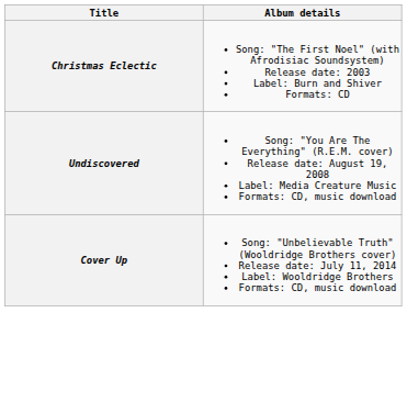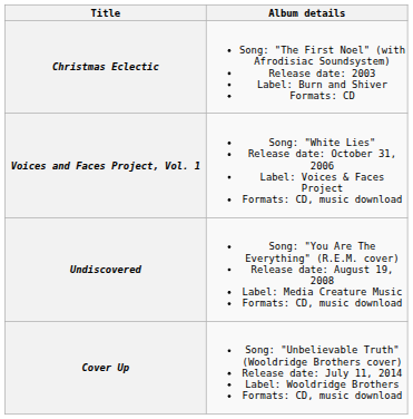 <table class="wikitable plainrowheaders" style="text-align:center;">
 <tr>
 <th style="width:20em;">Title</th>
 <th style="width:20em;">Album details</th>
 </tr>
 <tr>
 <th scope="row"><em>Christmas Eclectic</em></th>
 <td><br><ul><li>Song: "The First Noel" (with Afrodisiac Soundsystem)</li><li>Release date: 2003</li><li>Label: Burn and Shiver</li><li>Formats: CD</li></ul></td>
 </tr>
 <tr>
+<th scope="row"><em>Voices and Faces Project, Vol. 1 </em></th>
+<td><br><ul><li>Song: "White Lies"</li><li>Release date: October 31, 2006</li><li>Label: Voices & Faces Project</li><li>Formats: CD, music download</li></ul></td>
+</tr>
+<tr>
 <th scope="row"><em>Undiscovered</em></th>
 <td><br><ul><li>Song: "You Are The Everything" (R.E.M. cover)</li><li>Release date: August 19, 2008</li><li>Label: Media Creature Music</li><li>Formats: CD, music download</li></ul></td>
 </tr>
 <tr>
 <th scope="row"><em>Cover Up</em></th>
 <td><br><ul><li>Song: "Unbelievable Truth" (Wooldridge Brothers cover)</li><li>Release date: July 11, 2014</li><li>Label: Wooldridge Brothers</li><li>Formats: CD, music download</li></ul></td>
 </tr>
 </table>
